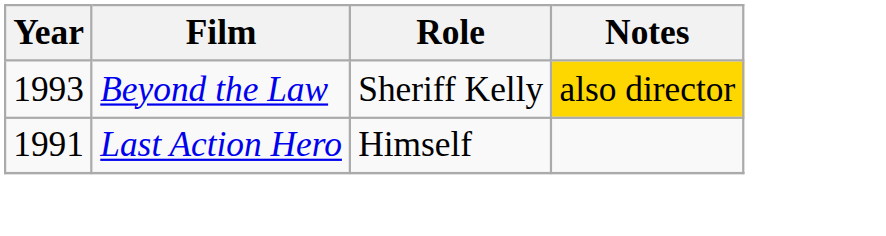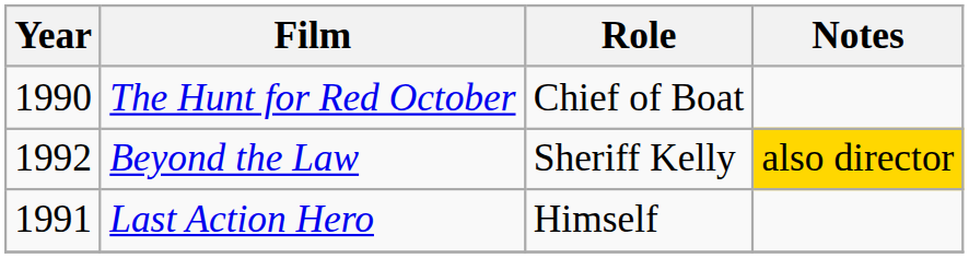 <table class="wikitable">
 <tr>
 <th>Year</th>
 <th>Film</th>
 <th>Role</th>
 <th>Notes</th>
 </tr>
 <tr>
-<td>1993</td>
+<td>1990</td>
+<td><em><a href='#'>The Hunt for Red October</a></em></td>
+<td>Chief of Boat </td>
+<td></td>
+</tr>
+<tr>
+<td>1992</td>
 <td><em><a href='#'>Beyond the Law</a></em></td>
 <td>Sheriff Kelly</td>
 <td style="background: gold;">also director</td>
 </tr>
 <tr>
 <td>1991</td>
 <td><em><a href='#'>Last Action Hero</a></em></td>
 <td>Himself</td>
 <td></td>
 </tr>
 <tr>
 </tr>
 </table>
